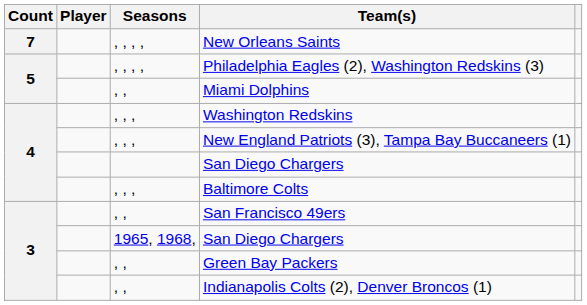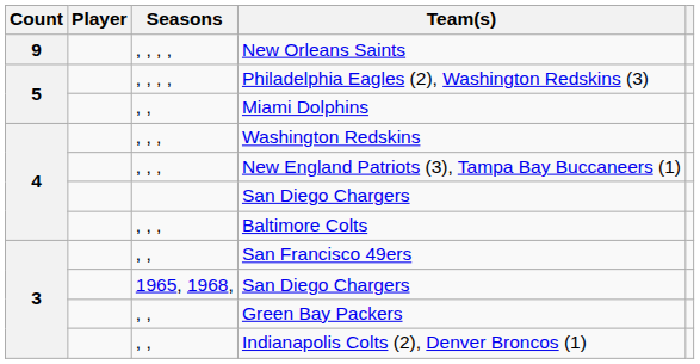 <table class="sortable wikitable">
 <tr>
 <th scope=col>Count</th>
 <th scope=col>Player</th>
 <th scope=col>Seasons</th>
 <th scope=col>Team(s)</th>
 <th scope=col class= "unsortable"></th>
 </tr>
 <tr>
-<th scope=row>7</th>
+<th scope=row>9</th>
 <td></td>
 <td>, , , , </td>
 <td><a href='#'>New Orleans Saints</a></td>
 <td></td>
 </tr>
 <tr>
 <th scope=rowgroup rowspan=2>5</th>
 <td></td>
 <td>, , , , </td>
 <td><a href='#'>Philadelphia Eagles</a> (2), <a href='#'>Washington Redskins</a> (3)</td>
 <td></td>
 </tr>
 <tr>
 <td></td>
 <td>, , </td>
 <td><a href='#'>Miami Dolphins</a></td>
 <td></td>
 </tr>
 <tr>
 <th scope=rowgroup rowspan=4>4</th>
 <td></td>
 <td>, , , </td>
 <td><a href='#'>Washington Redskins</a></td>
 <td></td>
 </tr>
 <tr>
 <td></td>
 <td>, , , </td>
 <td><a href='#'>New England Patriots</a> (3), <a href='#'>Tampa Bay Buccaneers</a> (1)</td>
 <td></td>
 </tr>
 <tr>
 <td></td>
 <td></td>
 <td><a href='#'>San Diego Chargers</a></td>
 <td></td>
 </tr>
 <tr>
 <td></td>
 <td>, , , </td>
 <td><a href='#'>Baltimore Colts</a></td>
 <td></td>
 </tr>
 <tr>
 <th scope=rowgroup rowspan=4>3</th>
 <td></td>
 <td>, , </td>
 <td><a href='#'>San Francisco 49ers</a></td>
 <td></td>
 </tr>
 <tr>
 <td></td>
 <td><a href='#'>1965</a>, <a href='#'>1968</a>, </td>
 <td><a href='#'>San Diego Chargers</a></td>
 <td></td>
 </tr>
 <tr>
 <td></td>
 <td>, , </td>
 <td><a href='#'>Green Bay Packers</a></td>
 <td></td>
 </tr>
 <tr>
 <td></td>
 <td>, , </td>
 <td><a href='#'>Indianapolis Colts</a> (2), <a href='#'>Denver Broncos</a> (1)</td>
 <td></td>
 </tr>
 </table>
